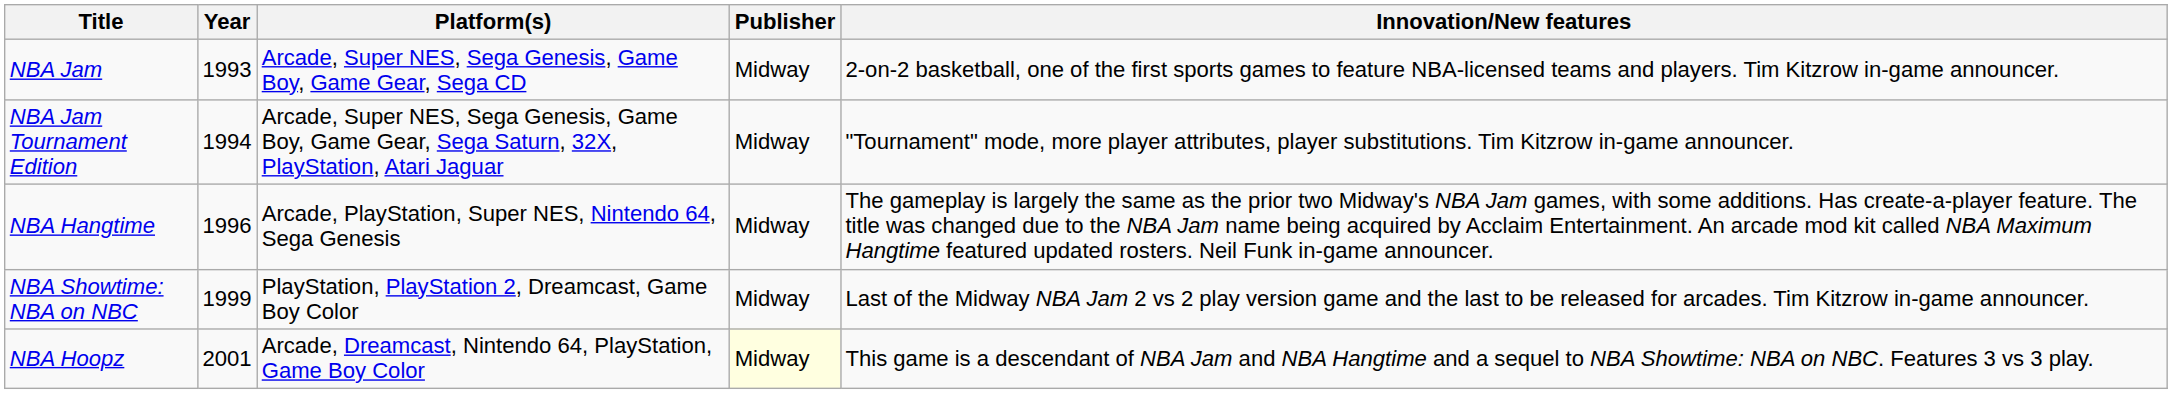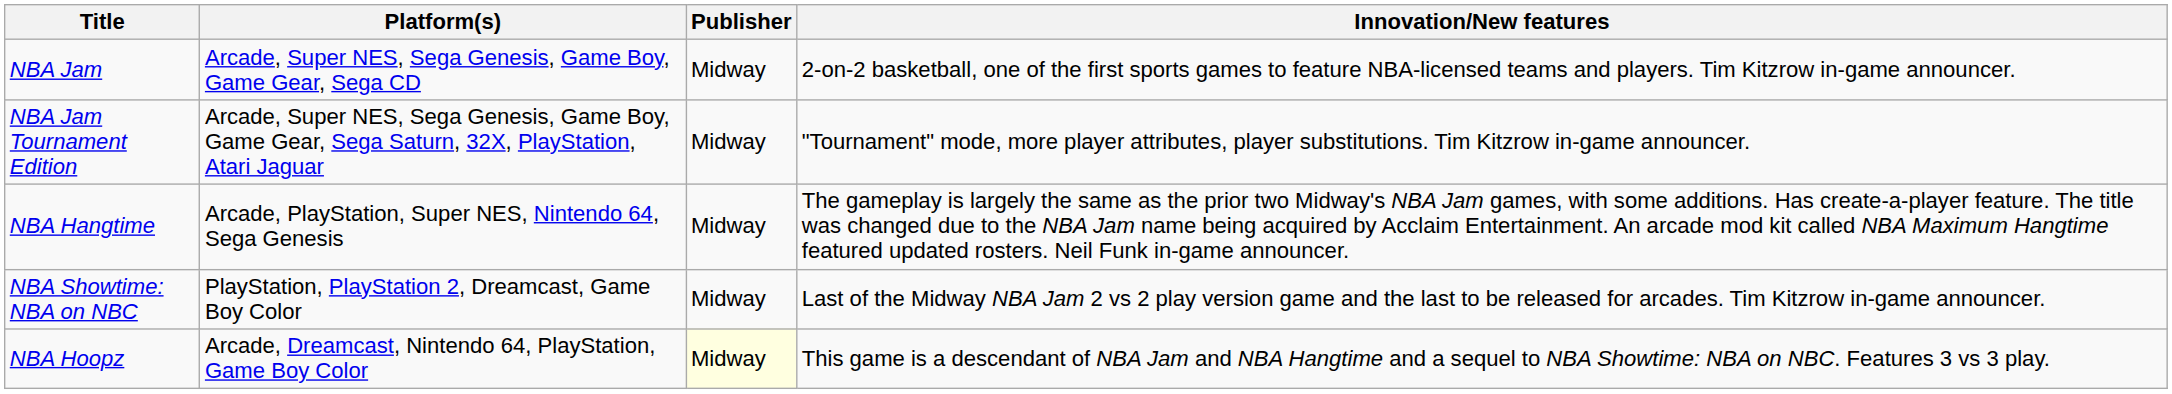 <table class="wikitable">
 <tr>
 <th>Title</th>
-<th>Year</th>
 <th>Platform(s)</th>
 <th>Publisher</th>
 <th>Innovation/New features</th>
 </tr>
 <tr>
 <td><em><a href='#'>NBA Jam</a></em></td>
-<td>1993</td>
 <td><a href='#'>Arcade</a>, <a href='#'>Super NES</a>, <a href='#'>Sega Genesis</a>, <a href='#'>Game Boy</a>, <a href='#'>Game Gear</a>, <a href='#'>Sega CD</a></td>
 <td>Midway</td>
 <td>2-on-2 basketball, one of the first sports games to feature NBA-licensed teams and players. Tim Kitzrow in-game announcer.</td>
 </tr>
 <tr>
 <td><em><a href='#'>NBA Jam Tournament Edition</a></em></td>
-<td>1994</td>
 <td>Arcade, Super NES, Sega Genesis, Game Boy, Game Gear, <a href='#'>Sega Saturn</a>, <a href='#'>32X</a>, <a href='#'>PlayStation</a>, <a href='#'>Atari Jaguar</a></td>
 <td>Midway</td>
 <td>"Tournament" mode, more player attributes, player substitutions. Tim Kitzrow in-game announcer.</td>
 </tr>
 <tr>
 <td><em><a href='#'>NBA Hangtime</a></em></td>
-<td>1996</td>
 <td>Arcade, PlayStation, Super NES, <a href='#'>Nintendo 64</a>, Sega Genesis</td>
 <td>Midway</td>
 <td>The gameplay is largely the same as the prior two Midway's <em>NBA Jam</em> games, with some additions. Has create-a-player feature. The title was changed due to the <em>NBA Jam</em> name being acquired by Acclaim Entertainment. An arcade mod kit called <em>NBA Maximum Hangtime</em> featured updated rosters. Neil Funk in-game announcer.</td>
 </tr>
 <tr>
 <td><em><a href='#'>NBA Showtime: NBA on NBC</a></em></td>
-<td>1999</td>
 <td>PlayStation, <a href='#'>PlayStation 2</a>, Dreamcast, Game Boy Color</td>
 <td>Midway</td>
 <td>Last of the Midway <em>NBA Jam</em> 2 vs 2 play version game and the last to be released for arcades. Tim Kitzrow in-game announcer.</td>
 </tr>
 <tr>
 <td><em><a href='#'>NBA Hoopz</a></em></td>
-<td>2001</td>
 <td>Arcade, <a href='#'>Dreamcast</a>, Nintendo 64, PlayStation, <a href='#'>Game Boy Color</a></td>
 <td style="background: lightyellow;">Midway</td>
 <td>This game is a descendant of <em>NBA Jam</em> and <em>NBA Hangtime</em> and a sequel to <em>NBA Showtime: NBA on NBC</em>. Features 3 vs 3 play.</td>
 </tr>
 </table>
